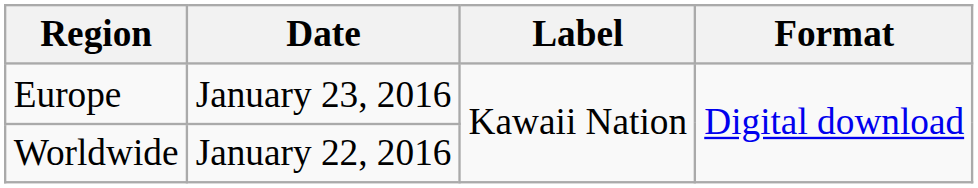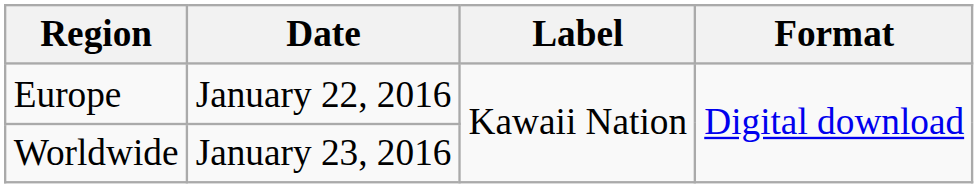 <table class=wikitable>
 <tr>
 <th>Region</th>
 <th>Date</th>
 <th>Label</th>
 <th>Format</th>
 </tr>
 <tr>
 <td>Europe</td>
-<td>January 23, 2016</td>
+<td>January 22, 2016</td>
 <td rowspan=2>Kawaii Nation</td>
 <td rowspan=2><a href='#'>Digital download</a></td>
 </tr>
 <tr>
 <td>Worldwide</td>
-<td>January 22, 2016</td>
+<td>January 23, 2016</td>
 </tr>
 </table>
